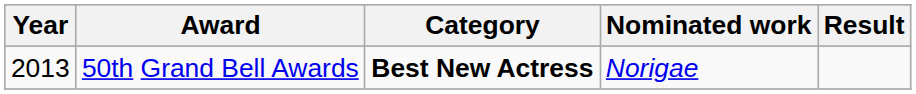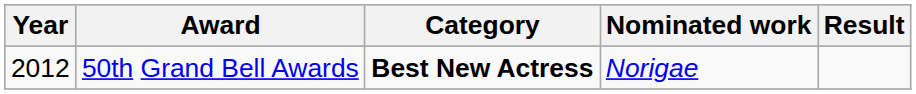 <table class="wikitable" style="width:550px">
 <tr>
 <th>Year</th>
 <th>Award</th>
 <th>Category</th>
 <th>Nominated work</th>
 <th>Result</th>
 </tr>
 <tr>
-<td>2013</td>
+<td>2012</td>
 <td><a href='#'>50th</a> <a href='#'>Grand Bell Awards</a></td>
 <td><strong>Best New Actress</strong></td>
 <td><em><a href='#'>Norigae</a></em></td>
 <td></td>
 </tr>
 </table>
